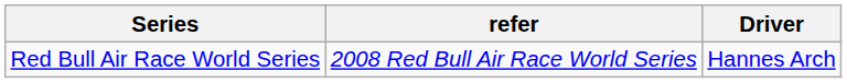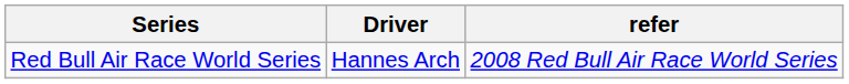 <table class="wikitable" style="font-size: 87%;">
 <tr>
 <th>Series</th>
+<th>Driver</th>
 <th>refer</th>
-<th>Driver</th>
 </tr>
 <tr>
 <td><a href='#'>Red Bull Air Race World Series</a></td>
+<td> <a href='#'>Hannes Arch</a></td>
 <td><em><a href='#'>2008 Red Bull Air Race World Series</a></em></td>
-<td> <a href='#'>Hannes Arch</a></td>
 </tr>
 </table>
